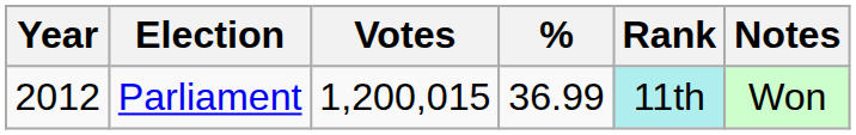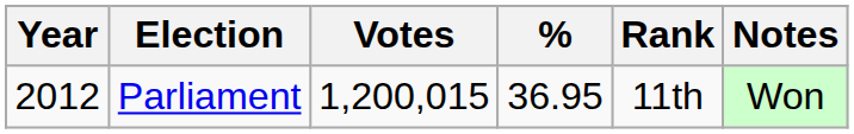 <table class="wikitable" style="text-align:center;">
 <tr>
 <th>Year</th>
 <th>Election</th>
 <th>Votes</th>
 <th>%</th>
 <th>Rank</th>
 <th>Notes</th>
 </tr>
 <tr>
 <td>2012</td>
 <td><a href='#'>Parliament</a></td>
 <td>1,200,015</td>
-<td>36.99</td>
-<td style="background: paleturquoise;">11th</td>
+<td>36.95</td>
+<td>11th</td>
 <td style="background-color:#CCFFCC">Won</td>
 </tr>
 </table>
